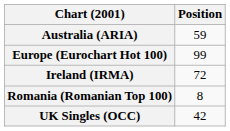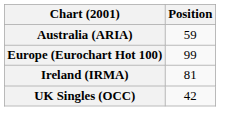 <table class="wikitable sortable plainrowheaders" style="text-align:center">
 <tr>
 <th scope="col">Chart (2001)</th>
 <th scope="col">Position</th>
 </tr>
 <tr>
 <th scope="row">Australia (ARIA)</th>
 <td>59</td>
 </tr>
 <tr>
 <th scope="row">Europe (Eurochart Hot 100)</th>
 <td>99</td>
 </tr>
 <tr>
 <th scope="row">Ireland (IRMA)</th>
-<td>72</td>
-</tr>
-<tr>
-<th scope="row">Romania (Romanian Top 100)</th>
-<td>8</td>
+<td>81</td>
 </tr>
 <tr>
 <th scope="row">UK Singles (OCC)</th>
 <td>42</td>
 </tr>
 </table>
